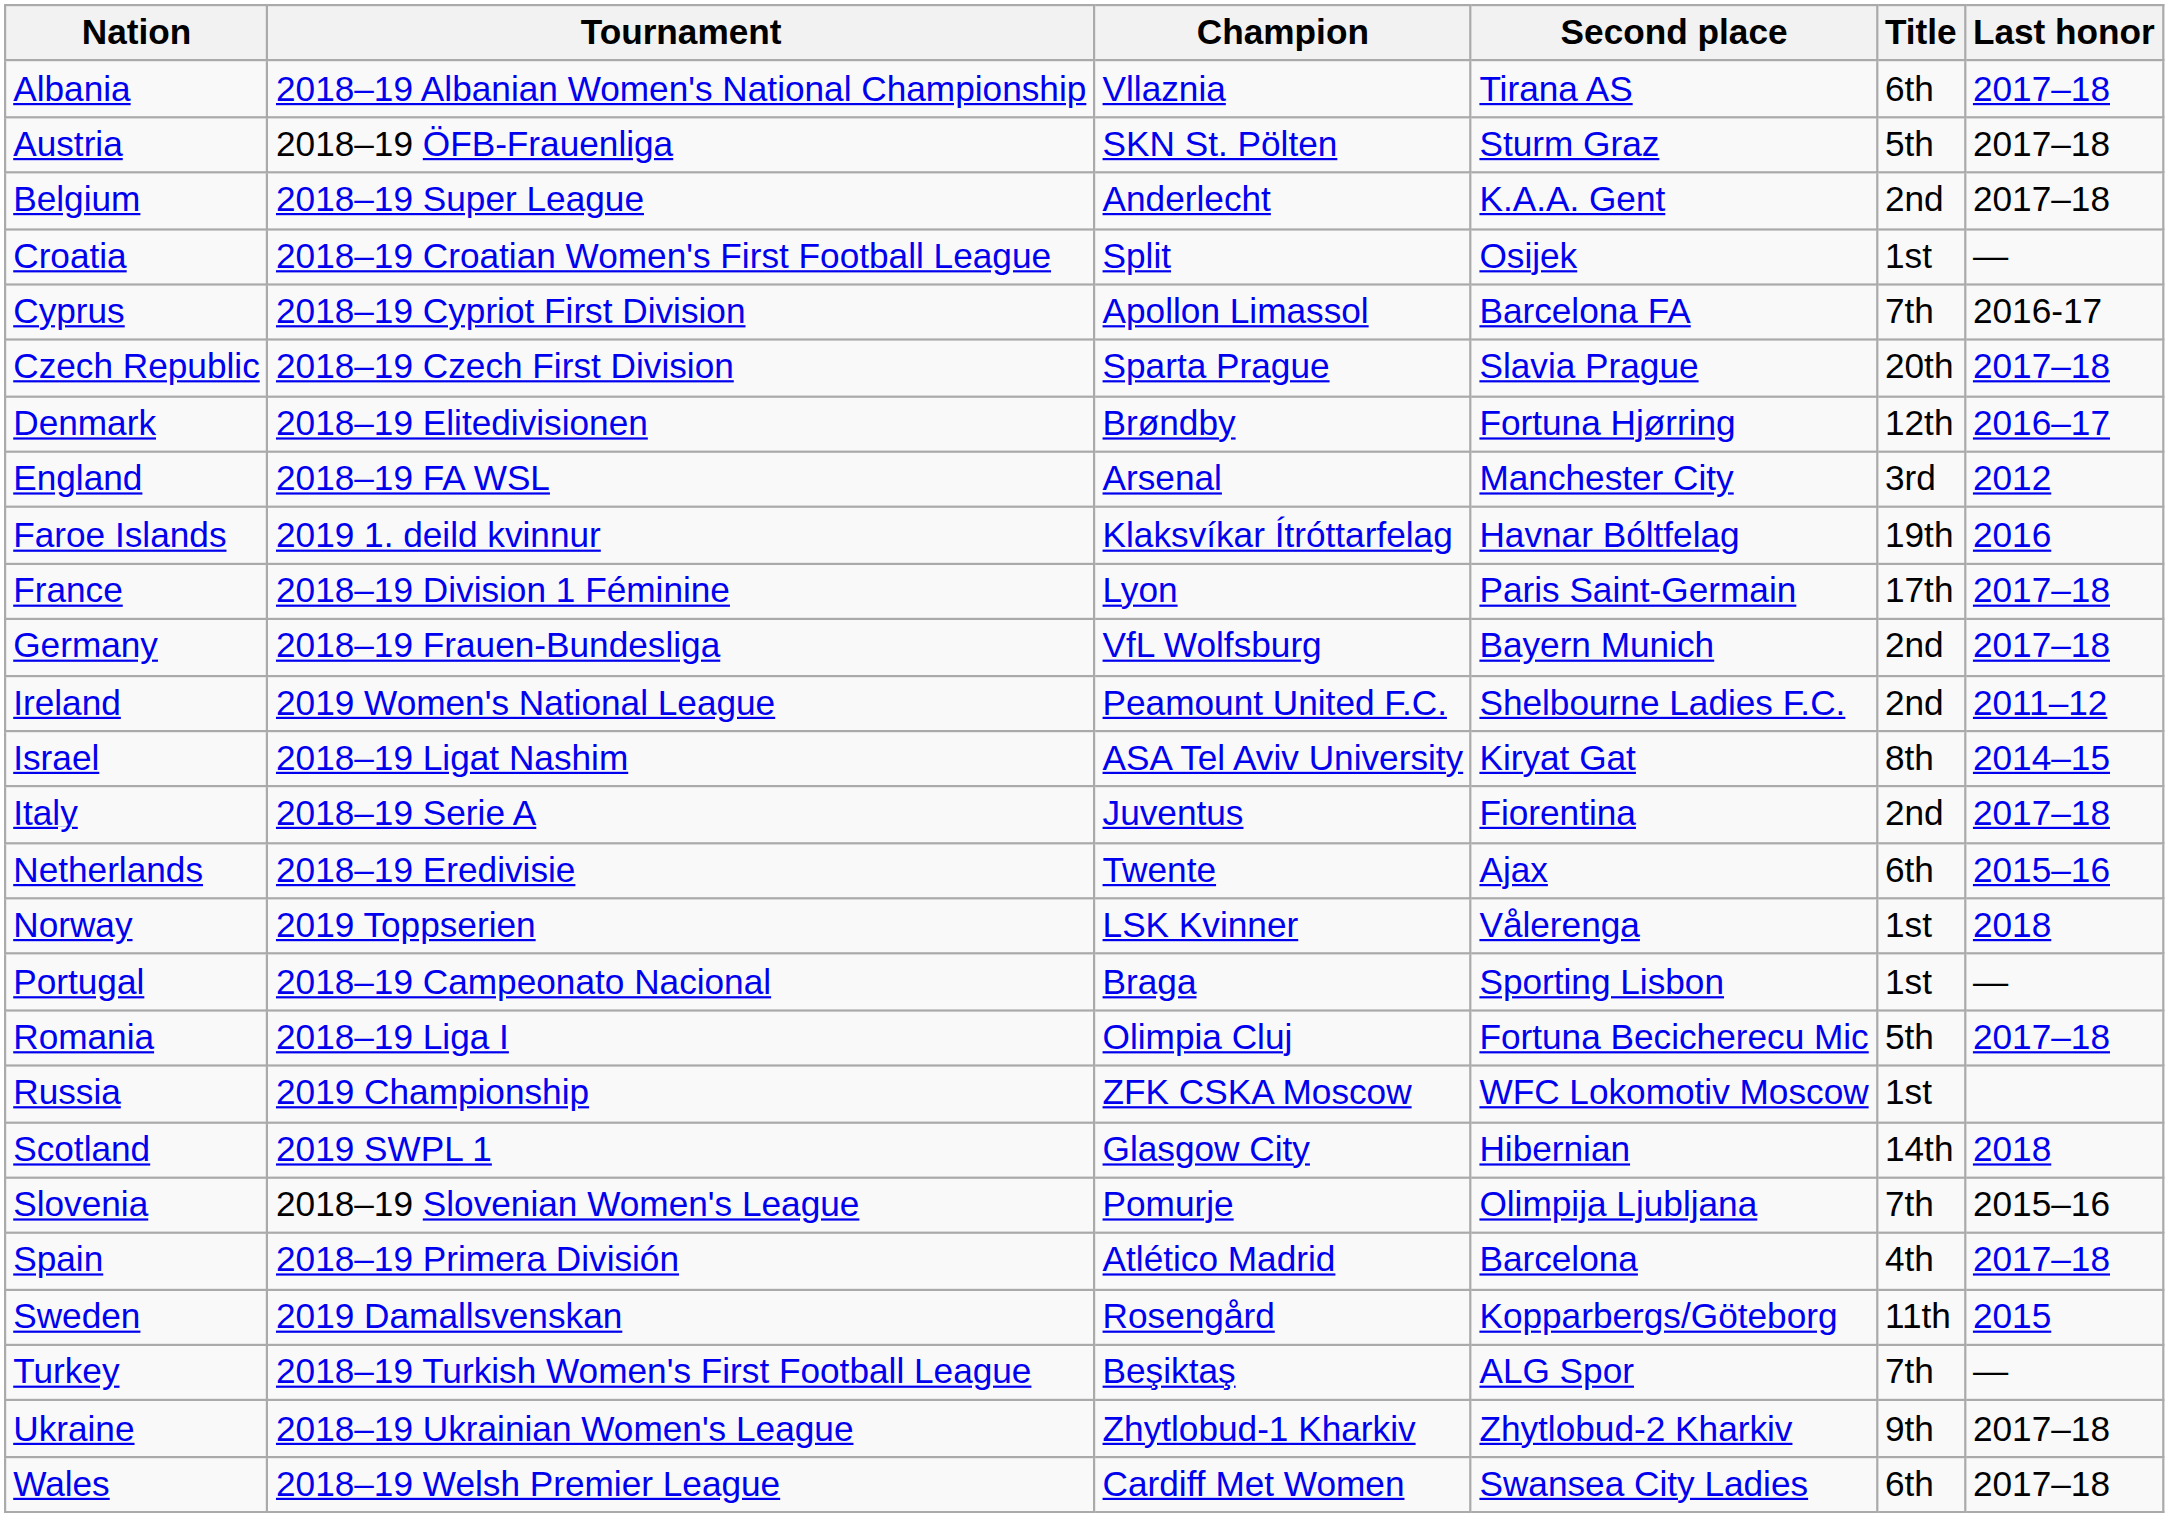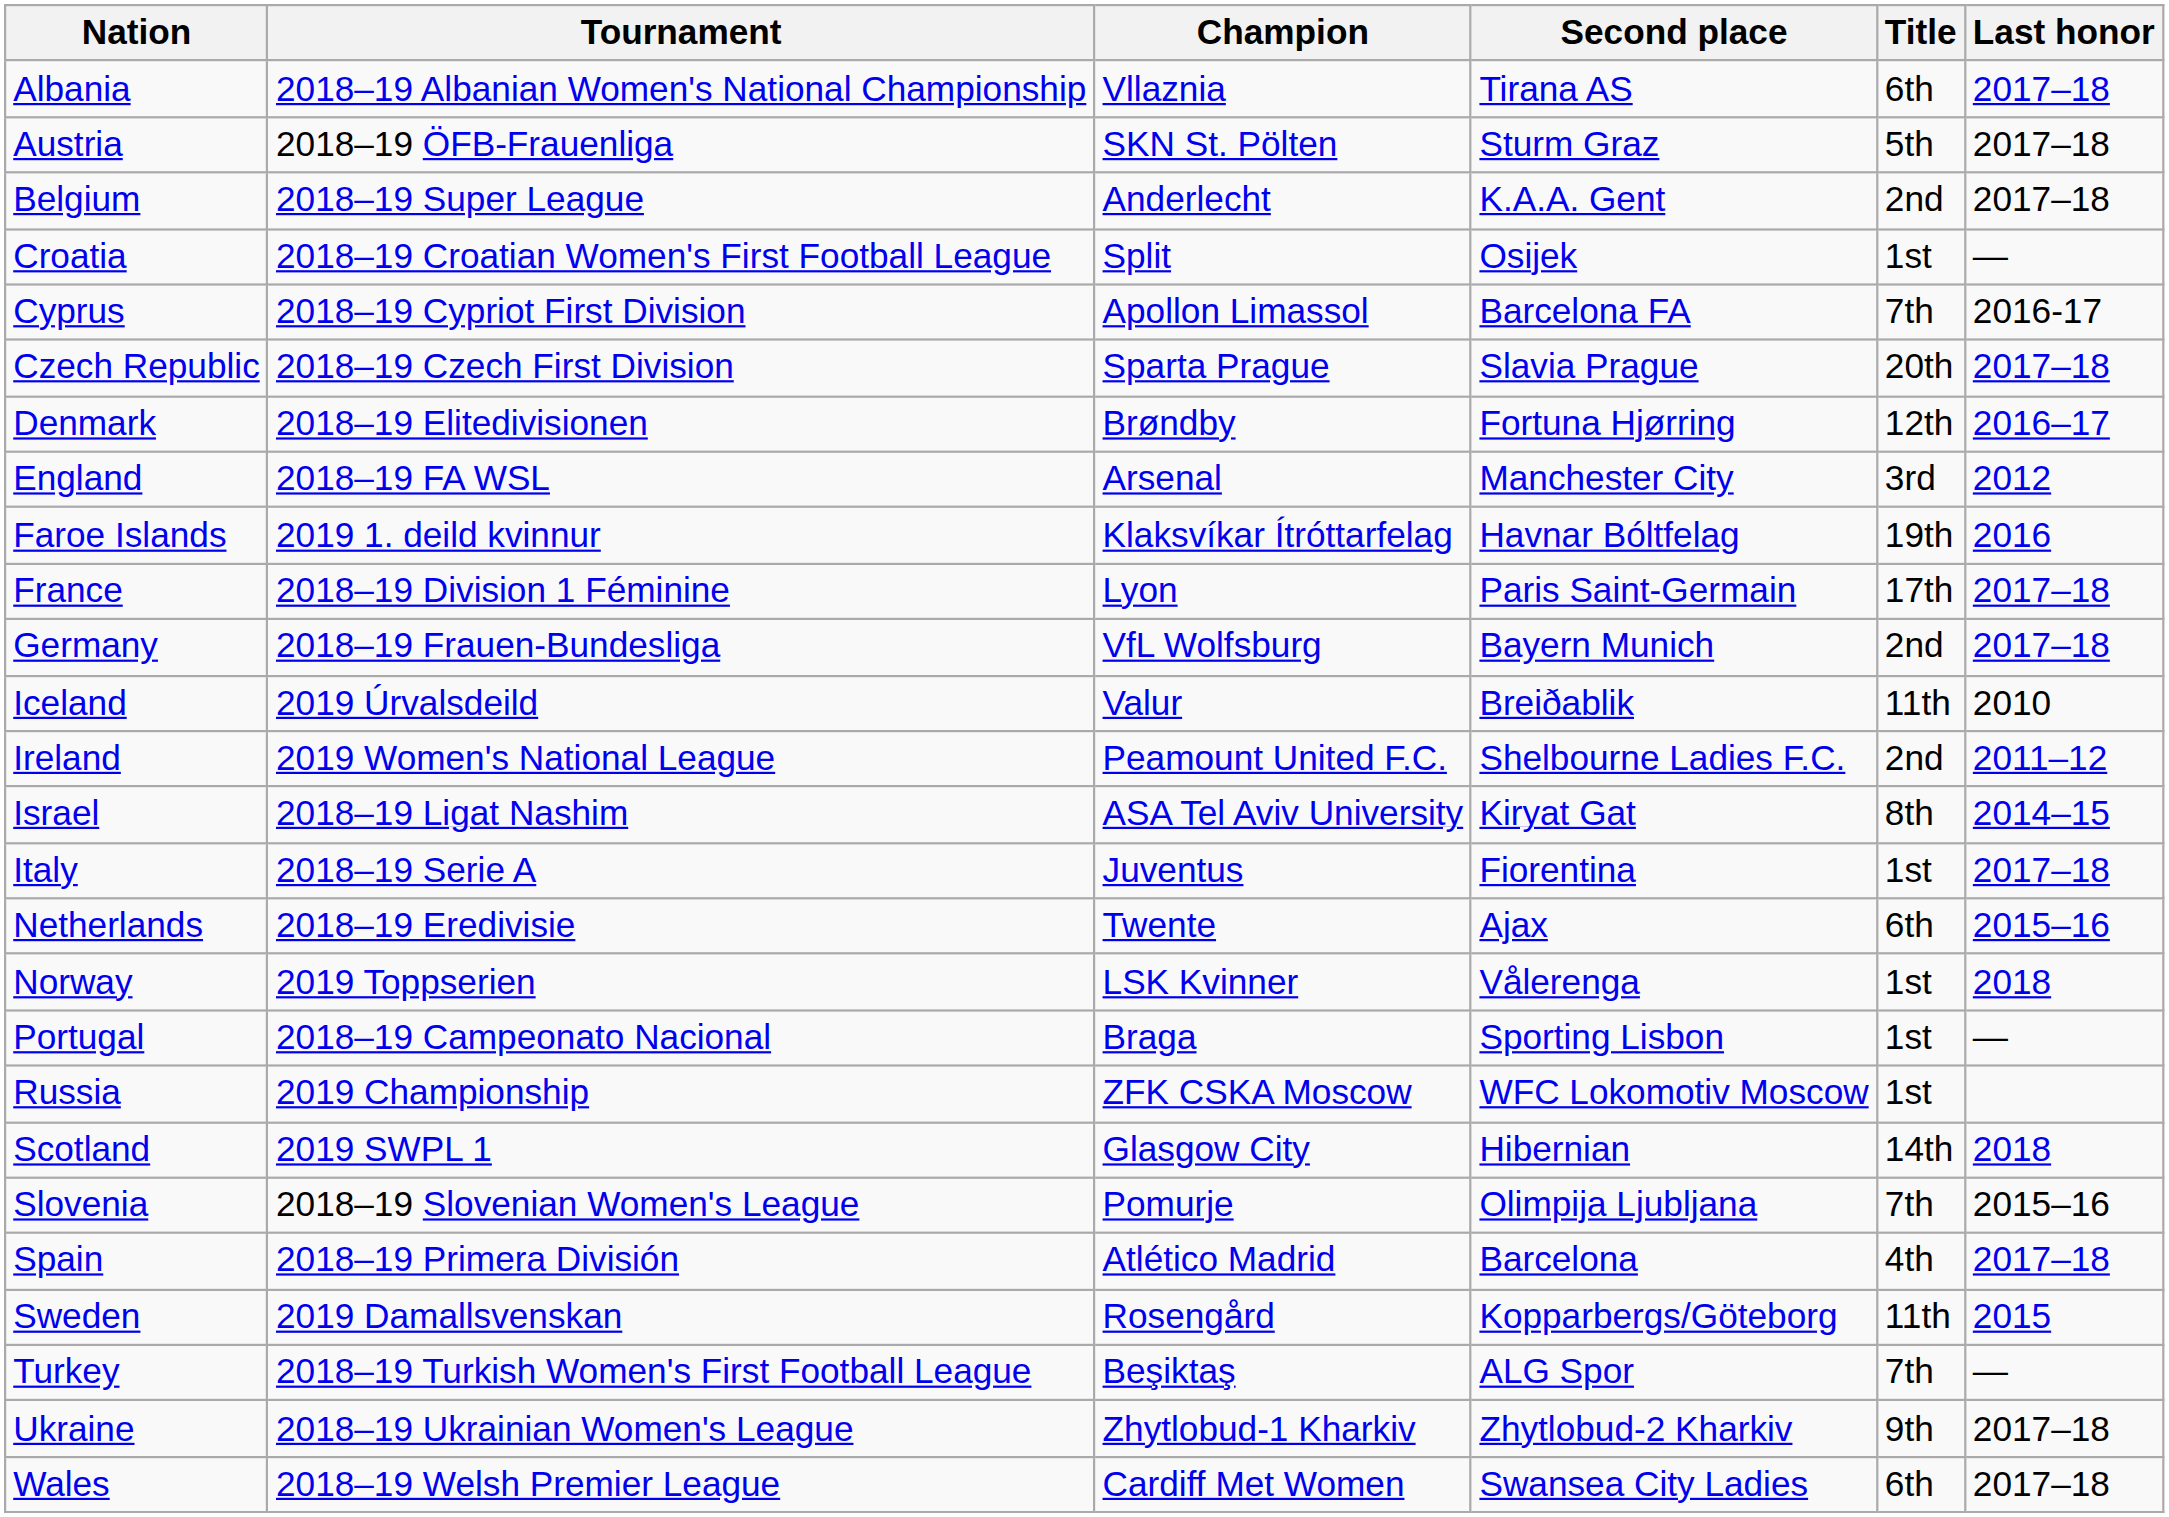 <table class="wikitable sortable">
 <tr>
 <th>Nation</th>
 <th>Tournament</th>
 <th>Champion</th>
 <th>Second place</th>
 <th data-sort-type="number">Title</th>
 <th>Last honor</th>
 </tr>
 <tr>
 <td> <a href='#'>Albania</a></td>
 <td><a href='#'>2018–19 Albanian Women's National Championship</a></td>
 <td><a href='#'>Vllaznia</a></td>
 <td><a href='#'>Tirana AS</a></td>
 <td>6th</td>
 <td><a href='#'>2017–18</a></td>
 </tr>
 <tr>
 <td> <a href='#'>Austria</a></td>
 <td>2018–19 <a href='#'>ÖFB-Frauenliga</a></td>
 <td><a href='#'>SKN St. Pölten</a></td>
 <td><a href='#'>Sturm Graz</a></td>
 <td>5th</td>
 <td>2017–18</td>
 </tr>
 <tr>
 <td> <a href='#'>Belgium</a></td>
 <td><a href='#'>2018–19 Super League</a></td>
 <td><a href='#'>Anderlecht</a></td>
 <td><a href='#'>K.A.A. Gent</a></td>
 <td>2nd</td>
 <td>2017–18</td>
 </tr>
 <tr>
 <td> <a href='#'>Croatia</a></td>
 <td><a href='#'>2018–19 Croatian Women's First Football League</a></td>
 <td><a href='#'>Split</a></td>
 <td><a href='#'>Osijek</a></td>
 <td>1st</td>
 <td>—</td>
 </tr>
 <tr>
 <td> <a href='#'>Cyprus</a></td>
 <td><a href='#'>2018–19 Cypriot First Division</a></td>
 <td><a href='#'>Apollon Limassol</a></td>
 <td><a href='#'>Barcelona FA</a></td>
 <td>7th</td>
 <td>2016-17</td>
 </tr>
 <tr>
 <td> <a href='#'>Czech Republic</a></td>
 <td><a href='#'>2018–19 Czech First Division</a></td>
 <td><a href='#'>Sparta Prague</a></td>
 <td><a href='#'>Slavia Prague</a></td>
 <td>20th</td>
 <td><a href='#'>2017–18</a></td>
 </tr>
 <tr>
 <td> <a href='#'>Denmark</a></td>
 <td><a href='#'>2018–19 Elitedivisionen</a></td>
 <td><a href='#'>Brøndby</a></td>
 <td><a href='#'>Fortuna Hjørring</a></td>
 <td>12th</td>
 <td><a href='#'>2016–17</a></td>
 </tr>
 <tr>
 <td> <a href='#'>England</a></td>
 <td><a href='#'>2018–19 FA WSL</a></td>
 <td><a href='#'>Arsenal</a></td>
 <td><a href='#'>Manchester City</a></td>
 <td>3rd</td>
 <td><a href='#'>2012</a></td>
 </tr>
 <tr>
 <td> <a href='#'>Faroe Islands</a></td>
 <td><a href='#'>2019 1. deild kvinnur</a></td>
 <td><a href='#'>Klaksvíkar Ítróttarfelag</a></td>
 <td><a href='#'>Havnar Bóltfelag</a></td>
 <td>19th</td>
 <td><a href='#'>2016</a></td>
 </tr>
 <tr>
 <td> <a href='#'>France</a></td>
 <td><a href='#'>2018–19 Division 1 Féminine</a></td>
 <td><a href='#'>Lyon</a></td>
 <td><a href='#'>Paris Saint-Germain</a></td>
 <td>17th</td>
 <td><a href='#'>2017–18</a></td>
 </tr>
 <tr>
 <td> <a href='#'>Germany</a></td>
 <td><a href='#'>2018–19 Frauen-Bundesliga</a></td>
 <td><a href='#'>VfL Wolfsburg</a></td>
 <td><a href='#'>Bayern Munich</a></td>
 <td>2nd</td>
 <td><a href='#'>2017–18</a></td>
 </tr>
 <tr>
+<td> <a href='#'>Iceland</a></td>
+<td><a href='#'>2019 Úrvalsdeild</a></td>
+<td><a href='#'>Valur</a></td>
+<td><a href='#'>Breiðablik</a></td>
+<td>11th</td>
+<td>2010</td>
+</tr>
+<tr>
 <td> <a href='#'>Ireland</a></td>
 <td><a href='#'>2019 Women's National League</a></td>
 <td><a href='#'>Peamount United F.C.</a></td>
 <td><a href='#'>Shelbourne Ladies F.C.</a></td>
 <td>2nd</td>
 <td><a href='#'>2011–12</a></td>
 </tr>
 <tr>
 <td> <a href='#'>Israel</a></td>
 <td><a href='#'>2018–19 Ligat Nashim</a></td>
 <td><a href='#'>ASA Tel Aviv University</a></td>
 <td><a href='#'>Kiryat Gat</a></td>
 <td>8th</td>
 <td><a href='#'>2014–15</a></td>
 </tr>
 <tr>
 <td> <a href='#'>Italy</a></td>
 <td><a href='#'>2018–19 Serie A</a></td>
 <td><a href='#'>Juventus</a></td>
 <td><a href='#'>Fiorentina</a></td>
-<td>2nd</td>
+<td>1st</td>
 <td><a href='#'>2017–18</a></td>
 </tr>
 <tr>
 <td> <a href='#'>Netherlands</a></td>
 <td><a href='#'>2018–19 Eredivisie</a></td>
 <td><a href='#'>Twente</a></td>
 <td><a href='#'>Ajax</a></td>
 <td>6th</td>
 <td><a href='#'>2015–16</a></td>
 </tr>
 <tr>
 <td> <a href='#'>Norway</a></td>
 <td><a href='#'>2019 Toppserien</a></td>
 <td><a href='#'>LSK Kvinner</a></td>
 <td><a href='#'>Vålerenga</a></td>
 <td>1st</td>
 <td><a href='#'>2018</a></td>
 </tr>
 <tr>
 <td> <a href='#'>Portugal</a></td>
 <td><a href='#'>2018–19 Campeonato Nacional</a></td>
 <td><a href='#'>Braga</a></td>
 <td><a href='#'>Sporting Lisbon</a></td>
 <td>1st</td>
 <td>—</td>
-</tr>
-<tr>
-<td> <a href='#'>Romania</a></td>
-<td><a href='#'>2018–19 Liga I</a></td>
-<td><a href='#'>Olimpia Cluj</a></td>
-<td><a href='#'>Fortuna Becicherecu Mic</a></td>
-<td>5th</td>
-<td><a href='#'>2017–18</a></td>
 </tr>
 <tr>
 <td> <a href='#'>Russia</a></td>
 <td><a href='#'>2019 Championship</a></td>
 <td><a href='#'>ZFK CSKA Moscow</a></td>
 <td><a href='#'>WFC Lokomotiv Moscow</a></td>
 <td>1st</td>
 <td></td>
 </tr>
 <tr>
 <td> <a href='#'>Scotland</a></td>
 <td><a href='#'>2019 SWPL 1</a></td>
 <td><a href='#'>Glasgow City</a></td>
 <td><a href='#'>Hibernian</a></td>
 <td>14th</td>
 <td><a href='#'>2018</a></td>
 </tr>
 <tr>
 <td> <a href='#'>Slovenia</a></td>
 <td>2018–19 <a href='#'>Slovenian Women's League</a></td>
 <td><a href='#'>Pomurje</a></td>
 <td><a href='#'>Olimpija Ljubljana</a></td>
 <td>7th</td>
 <td>2015–16</td>
 </tr>
 <tr>
 <td> <a href='#'>Spain</a></td>
 <td><a href='#'>2018–19 Primera División</a></td>
 <td><a href='#'>Atlético Madrid</a></td>
 <td><a href='#'>Barcelona</a></td>
 <td>4th</td>
 <td><a href='#'>2017–18</a></td>
 </tr>
 <tr>
 <td> <a href='#'>Sweden</a></td>
 <td><a href='#'>2019 Damallsvenskan</a></td>
 <td><a href='#'>Rosengård</a></td>
 <td><a href='#'>Kopparbergs/Göteborg</a></td>
 <td>11th</td>
 <td><a href='#'>2015</a></td>
 </tr>
 <tr>
 <td> <a href='#'>Turkey</a></td>
 <td><a href='#'>2018–19 Turkish Women's First Football League</a></td>
 <td><a href='#'>Beşiktaş</a></td>
 <td><a href='#'>ALG Spor</a></td>
 <td>7th</td>
 <td>—</td>
 </tr>
 <tr>
 <td> <a href='#'>Ukraine</a></td>
 <td><a href='#'>2018–19 Ukrainian Women's League</a></td>
 <td><a href='#'>Zhytlobud-1 Kharkiv</a></td>
 <td><a href='#'>Zhytlobud-2 Kharkiv</a></td>
 <td>9th</td>
 <td>2017–18</td>
 </tr>
 <tr>
 <td> <a href='#'>Wales</a></td>
 <td><a href='#'>2018–19 Welsh Premier League</a></td>
 <td><a href='#'>Cardiff Met Women</a></td>
 <td><a href='#'>Swansea City Ladies</a></td>
 <td>6th</td>
 <td>2017–18</td>
 </tr>
 </table>
